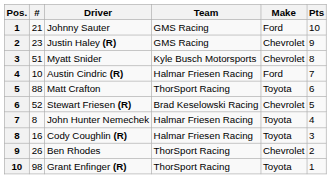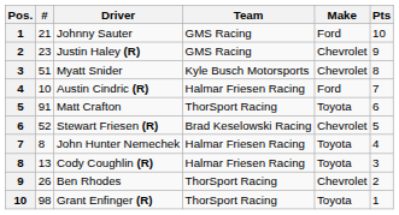 <table class="wikitable" style="font-size:95%">
 <tr>
 <th>Pos.</th>
 <th>#</th>
 <th>Driver</th>
 <th>Team</th>
 <th>Make</th>
 <th>Pts</th>
 </tr>
 <tr>
 <th>1</th>
 <td>21</td>
 <td>Johnny Sauter</td>
 <td>GMS Racing</td>
 <td>Ford</td>
 <td>10</td>
 </tr>
 <tr>
 <th>2</th>
 <td>23</td>
 <td>Justin Haley <strong>(R)</strong></td>
 <td>GMS Racing</td>
 <td>Chevrolet</td>
 <td>9</td>
 </tr>
 <tr>
 <th>3</th>
 <td>51</td>
 <td>Myatt Snider</td>
 <td>Kyle Busch Motorsports</td>
 <td>Chevrolet</td>
 <td>8</td>
 </tr>
 <tr>
 <th>4</th>
 <td>10</td>
 <td>Austin Cindric <strong>(R)</strong></td>
 <td>Halmar Friesen Racing</td>
 <td>Ford</td>
 <td>7</td>
 </tr>
 <tr>
 <th>5</th>
-<td>88</td>
+<td>91</td>
 <td>Matt Crafton</td>
 <td>ThorSport Racing</td>
 <td>Toyota</td>
 <td>6</td>
 </tr>
 <tr>
 <th>6</th>
 <td>52</td>
 <td>Stewart Friesen <strong>(R)</strong></td>
 <td>Brad Keselowski Racing</td>
 <td>Chevrolet</td>
 <td>5</td>
 </tr>
 <tr>
 <th>7</th>
 <td>8</td>
 <td>John Hunter Nemechek</td>
 <td>Halmar Friesen Racing</td>
 <td>Toyota</td>
 <td>4</td>
 </tr>
 <tr>
 <th>8</th>
-<td>16</td>
+<td>13</td>
 <td>Cody Coughlin <strong>(R)</strong></td>
 <td>Halmar Friesen Racing</td>
 <td>Toyota</td>
 <td>3</td>
 </tr>
 <tr>
 <th>9</th>
 <td>26</td>
 <td>Ben Rhodes</td>
 <td>ThorSport Racing</td>
 <td>Chevrolet</td>
 <td>2</td>
 </tr>
 <tr>
 <th>10</th>
 <td>98</td>
 <td>Grant Enfinger <strong>(R)</strong></td>
 <td>ThorSport Racing</td>
 <td>Toyota</td>
 <td>1</td>
 </tr>
 </table>
